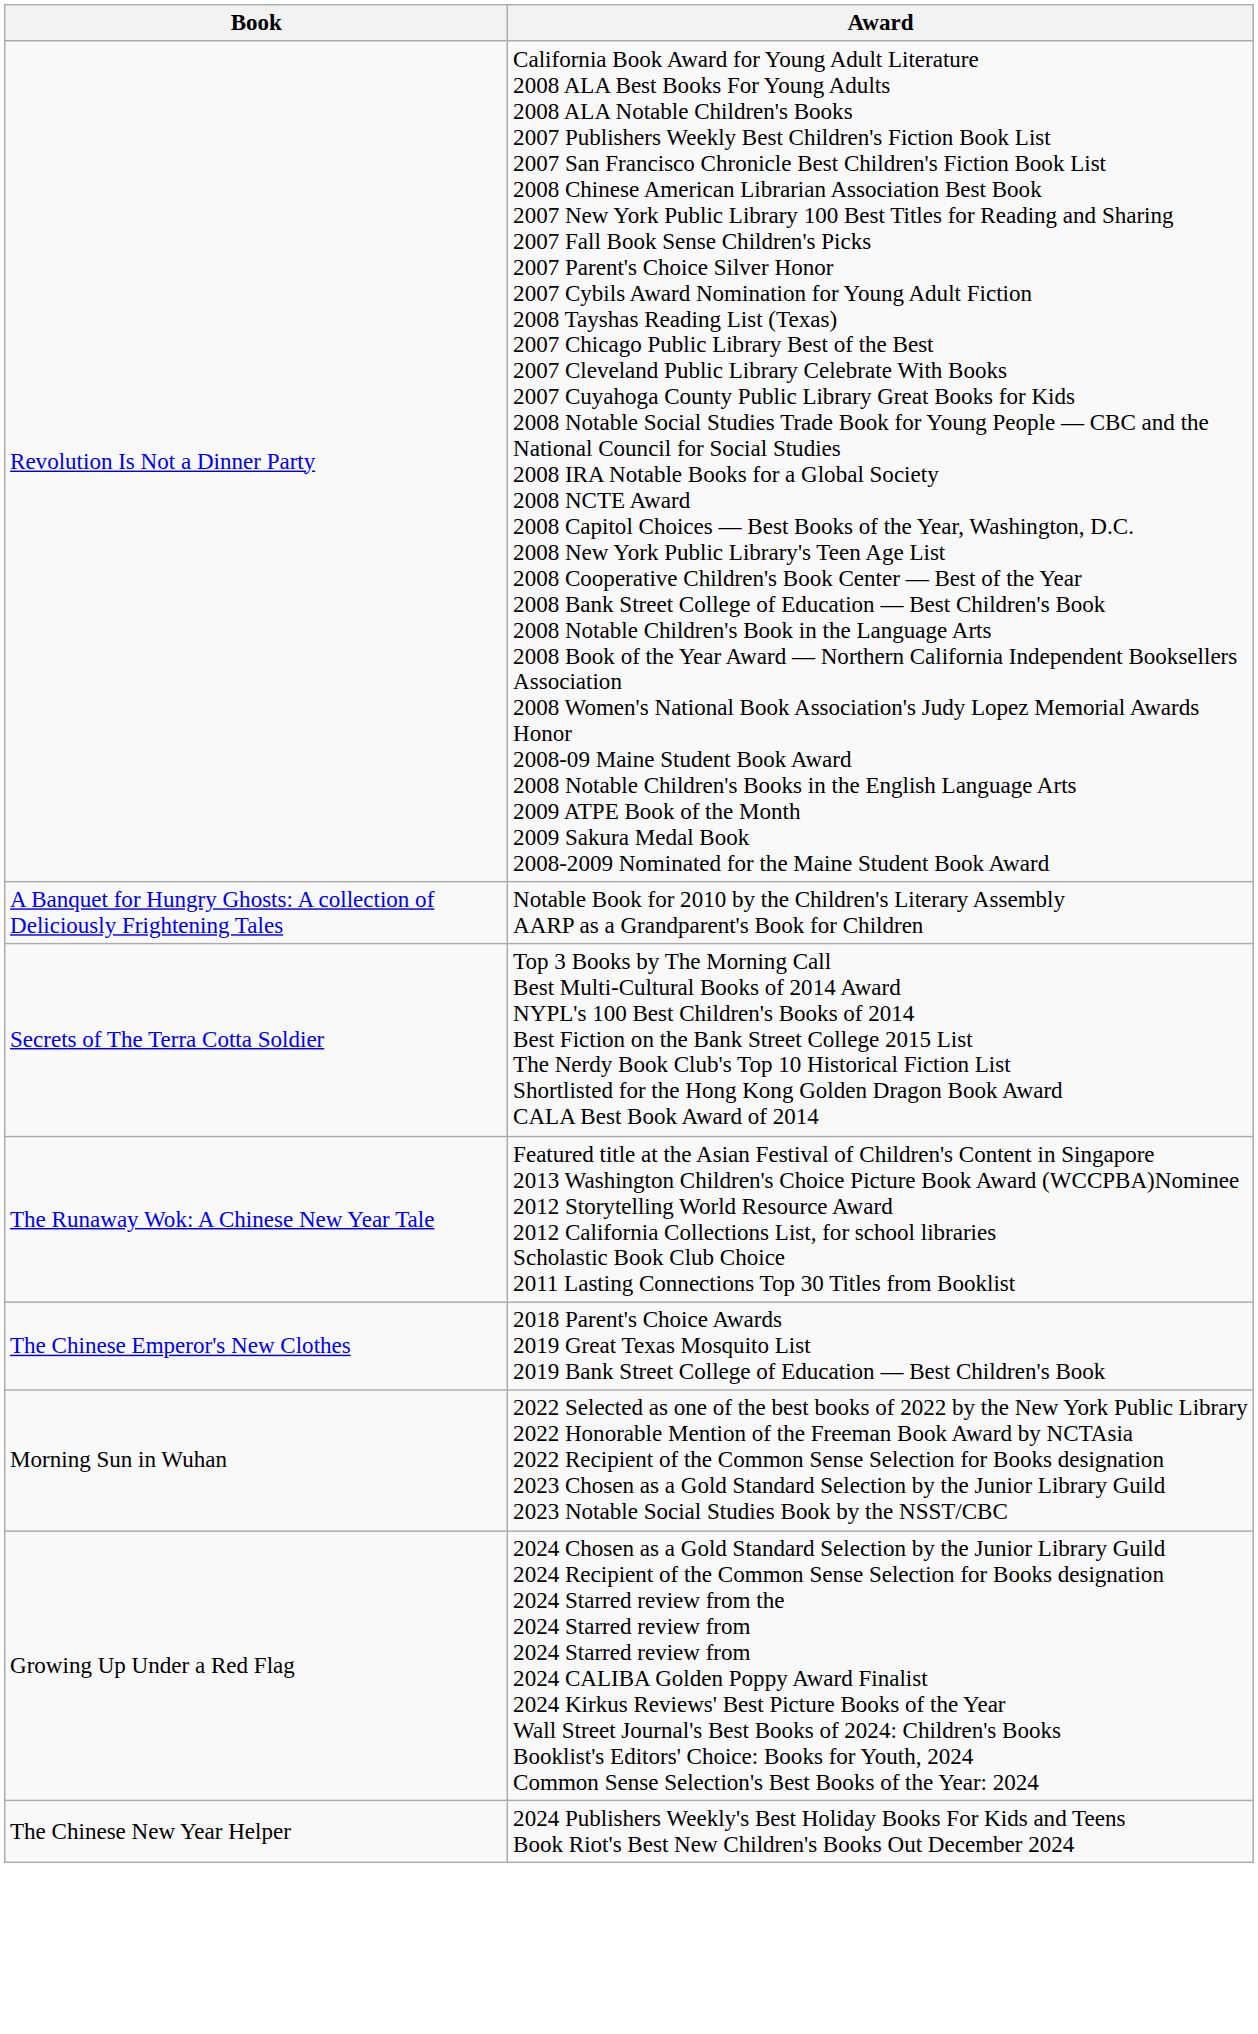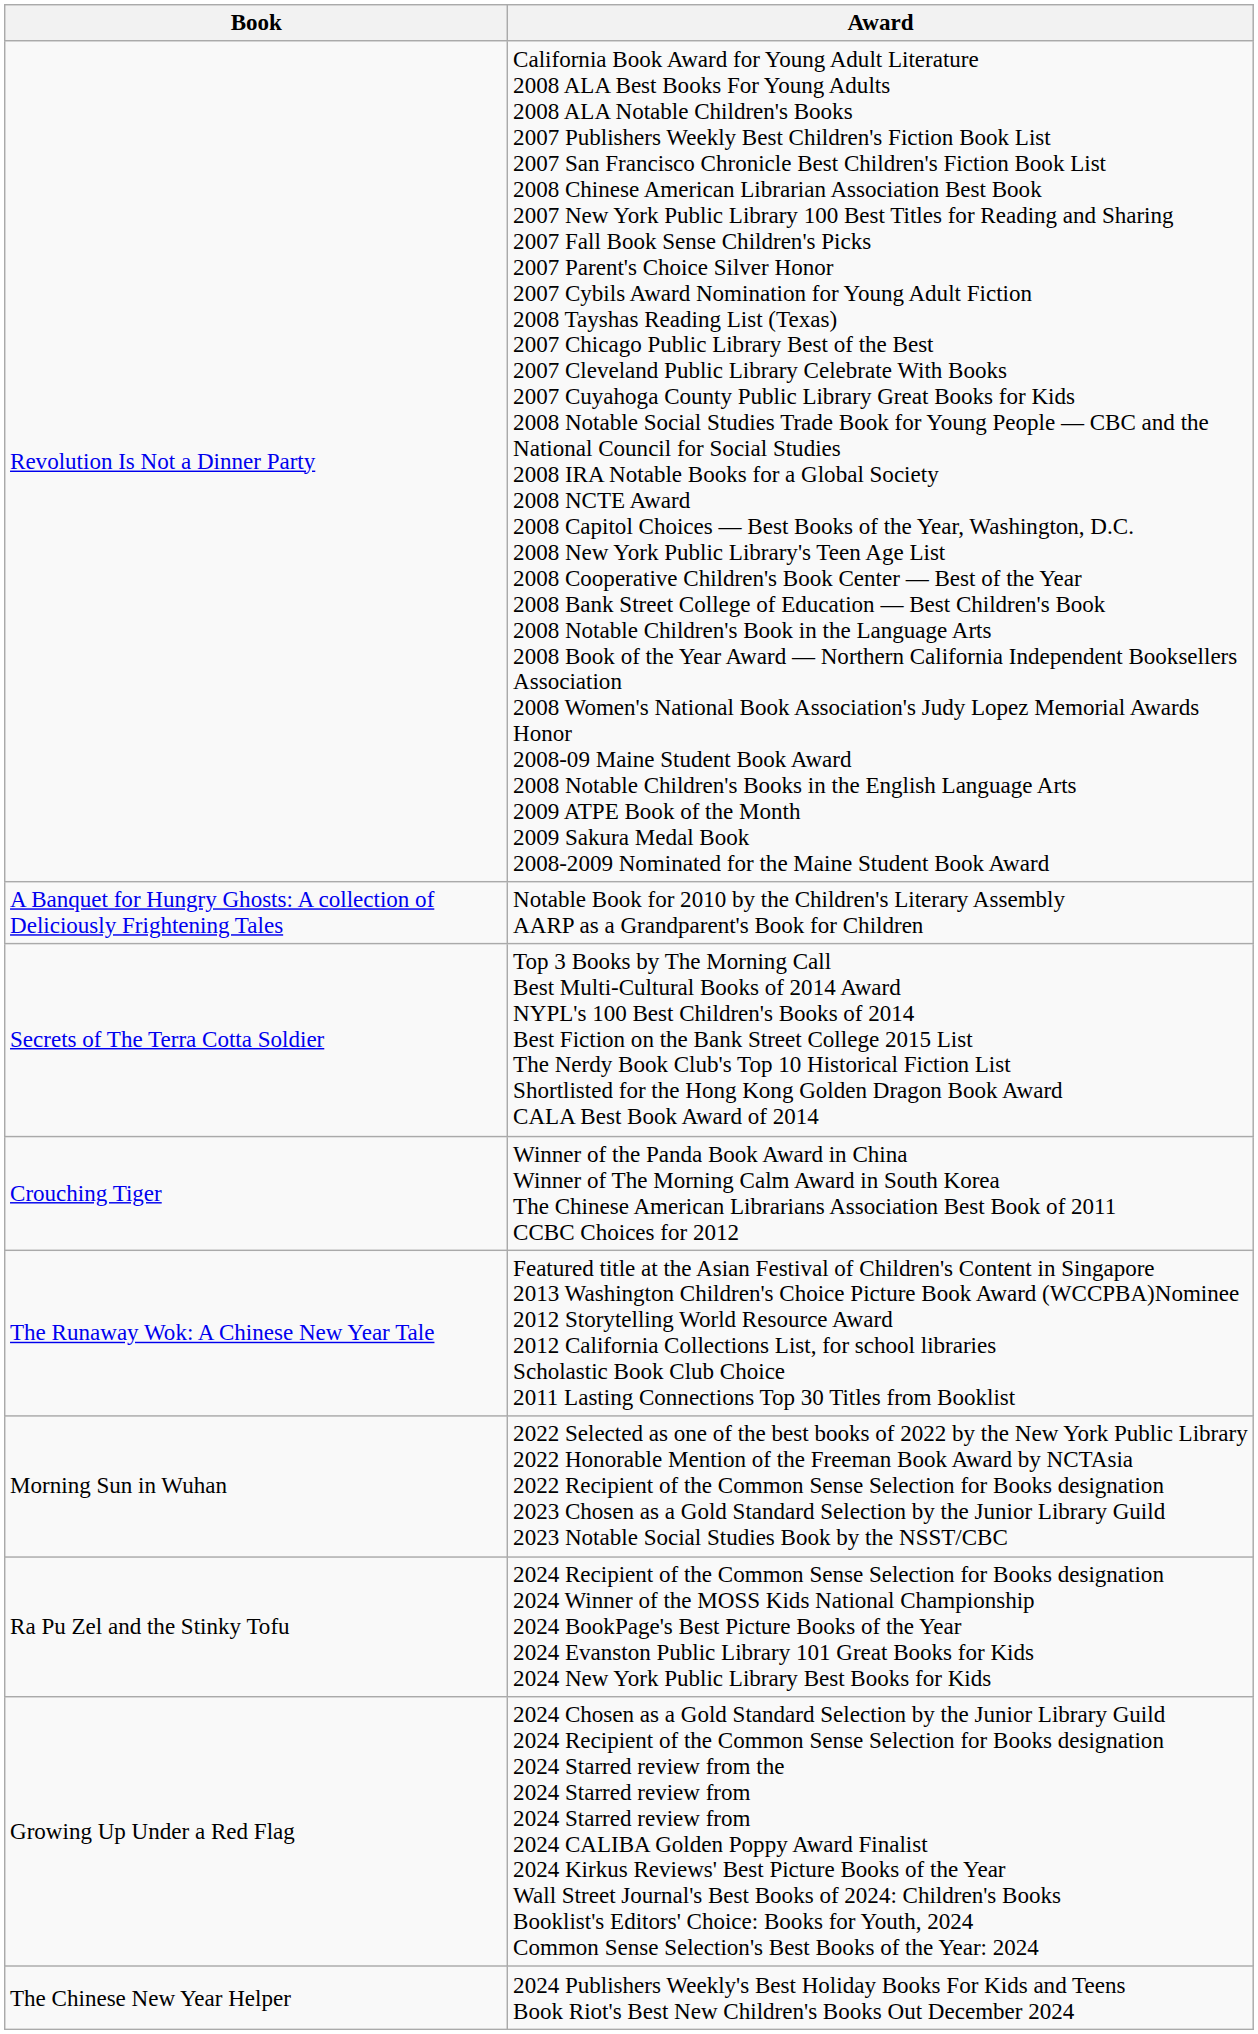 <table class="wikitable">
 <tr>
 <th>Book</th>
 <th>Award</th>
 </tr>
 <tr>
 <td><a href='#'>Revolution Is Not a Dinner Party</a></td>
 <td>California Book Award for Young Adult Literature<br>2008 ALA Best Books For Young Adults<br>2008 ALA Notable Children's Books<br>2007 Publishers Weekly Best Children's Fiction Book List<br>2007 San Francisco Chronicle Best Children's Fiction Book List<br>2008 Chinese American Librarian Association Best Book<br>2007 New York Public Library 100 Best Titles for Reading and Sharing<br>2007 Fall Book Sense Children's Picks<br>2007 Parent's Choice Silver Honor<br>2007 Cybils Award Nomination for Young Adult Fiction<br>2008 Tayshas Reading List (Texas)<br>2007 Chicago Public Library Best of the Best<br>2007 Cleveland Public Library Celebrate With Books<br>2007 Cuyahoga County Public Library Great Books for Kids<br>2008 Notable Social Studies Trade Book for Young People — CBC and the National Council for Social Studies<br>2008 IRA Notable Books for a Global Society<br>2008 NCTE Award<br>2008 Capitol Choices — Best Books of the Year, Washington, D.C.<br>2008 New York Public Library's Teen Age List<br>2008 Cooperative Children's Book Center — Best of the Year<br>2008 Bank Street College of Education — Best Children's Book<br>2008 Notable Children's Book in the Language Arts<br>2008 Book of the Year Award — Northern California Independent Booksellers Association<br>2008 Women's National Book Association's Judy Lopez Memorial Awards Honor<br>2008-09 Maine Student Book Award<br>2008 Notable Children's Books in the English Language Arts<br>2009 ATPE Book of the Month<br>2009 Sakura Medal Book<br>2008-2009 Nominated for the Maine Student Book Award</td>
 </tr>
 <tr>
 <td><a href='#'>A Banquet for Hungry Ghosts: A collection of Deliciously Frightening Tales</a></td>
 <td>Notable Book for 2010 by the Children's Literary Assembly<br>AARP as a Grandparent's Book for Children</td>
 </tr>
 <tr>
 <td><a href='#'>Secrets of The Terra Cotta Soldier</a></td>
 <td>Top 3 Books by The Morning Call<br>Best Multi-Cultural Books of 2014 Award<br>NYPL's 100 Best Children's Books of 2014<br>Best Fiction on the Bank Street College 2015 List<br>The Nerdy Book Club's Top 10 Historical Fiction List<br>Shortlisted for the Hong Kong Golden Dragon Book Award<br>CALA Best Book Award of 2014</td>
 </tr>
 <tr>
+<td><a href='#'>Crouching Tiger</a></td>
+<td>Winner of the Panda Book Award in China<br>Winner of The Morning Calm Award in South Korea<br>The Chinese American Librarians Association Best Book of 2011<br>CCBC Choices for 2012</td>
+</tr>
+<tr>
 <td><a href='#'>The Runaway Wok: A Chinese New Year Tale</a></td>
 <td>Featured title at the Asian Festival of Children's Content in Singapore<br>2013 Washington Children's Choice Picture Book Award (WCCPBA)Nominee<br>2012 Storytelling World Resource Award<br>2012 California Collections List, for school libraries<br>Scholastic Book Club Choice<br>2011 Lasting Connections Top 30 Titles from Booklist</td>
 </tr>
 <tr>
-<td><a href='#'>The Chinese Emperor's New Clothes</a></td>
-<td>2018 Parent's Choice Awards<br>2019 Great Texas Mosquito List<br>2019 Bank Street College of Education — Best Children's Book</td>
+<td>Morning Sun in Wuhan</td>
+<td>2022 Selected as one of the best books of 2022 by the New York Public Library<br>2022 Honorable Mention of the Freeman Book Award by NCTAsia<br>2022 Recipient of the Common Sense Selection for Books designation<br>2023 Chosen as a Gold Standard Selection by the Junior Library Guild<br>2023 Notable Social Studies Book by the NSST/CBC</td>
 </tr>
 <tr>
-<td>Morning Sun in Wuhan</td>
-<td>2022 Selected as one of the best books of 2022 by the New York Public Library<br>2022 Honorable Mention of the Freeman Book Award by NCTAsia<br>2022 Recipient of the Common Sense Selection for Books designation<br>2023 Chosen as a Gold Standard Selection by the Junior Library Guild<br>2023 Notable Social Studies Book by the NSST/CBC</td>
+<td>Ra Pu Zel and the Stinky Tofu</td>
+<td>2024 Recipient of the Common Sense Selection for Books designation<br>2024 Winner of the MOSS Kids National Championship<br>2024 BookPage's Best Picture Books of the Year<br>2024 Evanston Public Library 101 Great Books for Kids<br>2024 New York Public Library Best Books for Kids</td>
 </tr>
 <tr>
 <td>Growing Up Under a Red Flag</td>
 <td>2024 Chosen as a Gold Standard Selection by the Junior Library Guild<br>2024 Recipient of the Common Sense Selection for Books designation<br>2024 Starred review from the <br>2024 Starred review from <em></em><br>2024 Starred review from <br>2024 CALIBA Golden Poppy Award Finalist<br>2024 Kirkus Reviews' Best Picture Books of the Year<br>Wall Street Journal's Best Books of 2024: Children's Books<br>Booklist's Editors' Choice: Books for Youth, 2024<br>Common Sense Selection's Best Books of the Year: 2024</td>
 </tr>
 <tr>
 <td>The Chinese New Year Helper</td>
 <td>2024 Publishers Weekly's Best Holiday Books For Kids and Teens<br>Book Riot's Best New Children's Books Out December 2024</td>
 </tr>
 </table>
